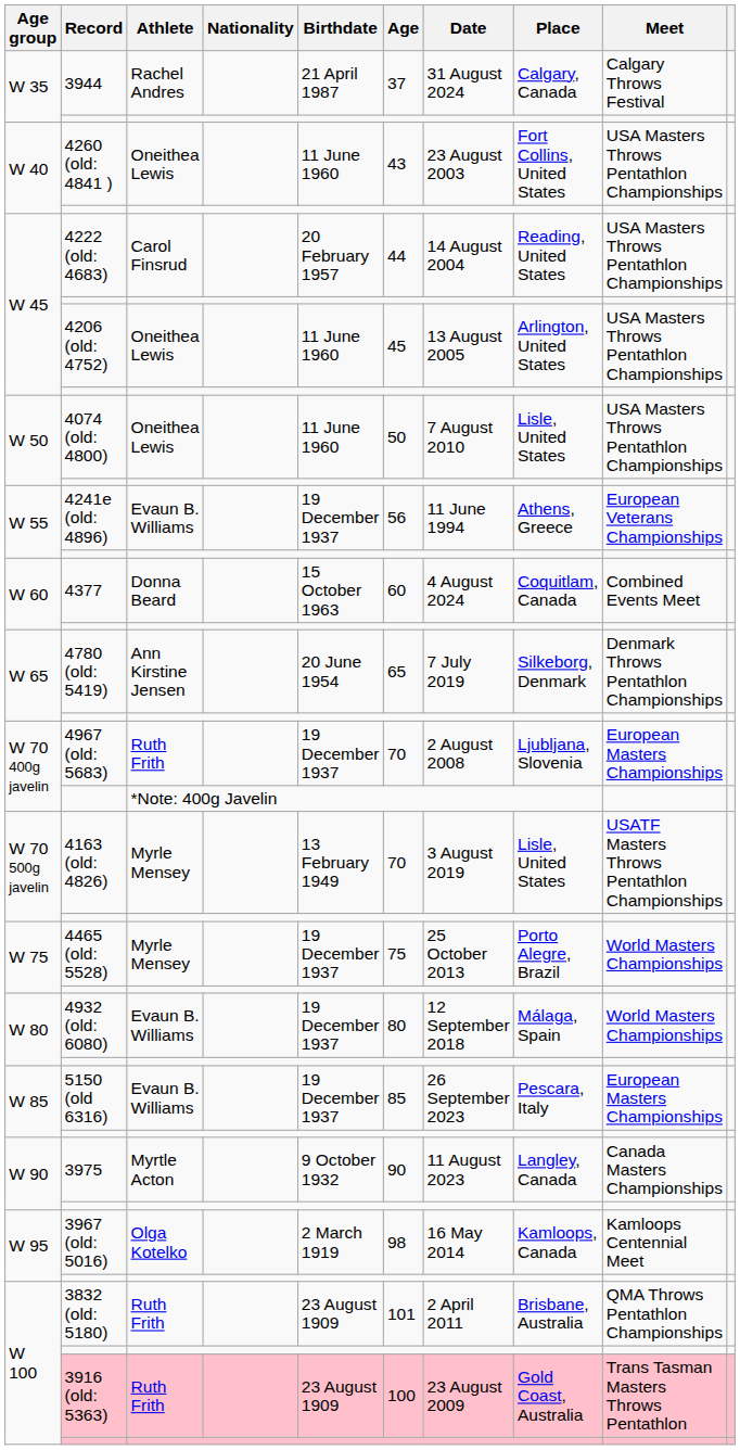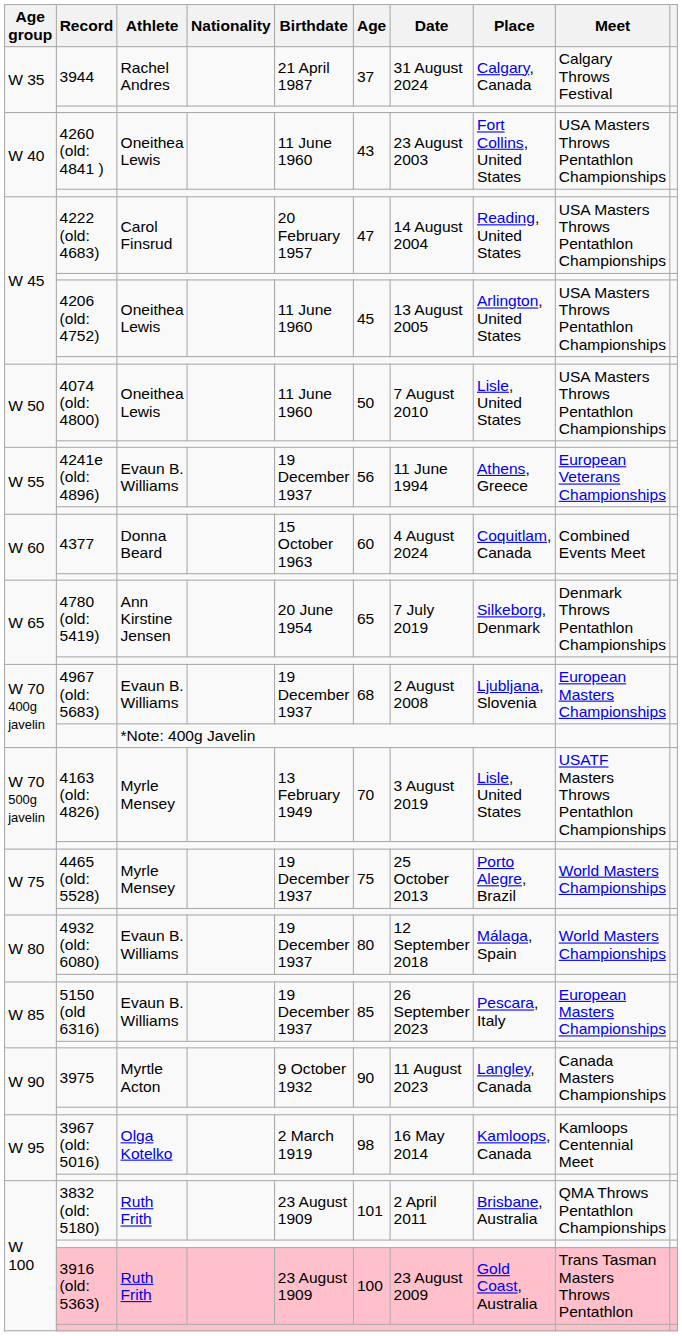 <table class="wikitable" style="font-size:90%; width: 100%;">
 <tr>
 <th>Age group</th>
 <th>Record</th>
 <th>Athlete</th>
 <th>Nationality</th>
 <th>Birthdate</th>
 <th>Age</th>
 <th>Date</th>
 <th>Place</th>
 <th>Meet</th>
 <th></th>
 </tr>
 <tr>
 <td rowspan=2>W 35</td>
 <td>3944</td>
 <td>Rachel Andres</td>
 <td></td>
 <td>21 April 1987</td>
 <td>37</td>
 <td>31 August 2024</td>
 <td><a href='#'>Calgary</a>, Canada</td>
 <td>Calgary Throws Festival</td>
 <td></td>
 </tr>
 <tr>
 <td></td>
 <td colspan=6></td>
 <td></td>
 <td></td>
 </tr>
 <tr>
 <td rowspan=2>W 40</td>
 <td>4260  (old: 4841 )</td>
 <td>Oneithea Lewis</td>
 <td></td>
 <td>11 June 1960</td>
 <td>43</td>
 <td>23 August 2003</td>
 <td><a href='#'>Fort Collins</a>, United States</td>
 <td>USA Masters Throws Pentathlon Championships</td>
 <td></td>
 </tr>
 <tr>
 <td></td>
 <td colspan=6></td>
 <td></td>
 <td></td>
 </tr>
 <tr>
 <td rowspan=4>W 45</td>
 <td>4222 (old: 4683)</td>
 <td>Carol Finsrud</td>
 <td></td>
 <td>20 February 1957</td>
-<td>44</td>
+<td>47</td>
 <td>14 August 2004</td>
 <td><a href='#'>Reading</a>, United States</td>
 <td>USA Masters Throws Pentathlon Championships</td>
 <td></td>
 </tr>
 <tr>
 <td></td>
 <td colspan=6></td>
 <td></td>
 <td></td>
 </tr>
 <tr>
 <td>4206 (old: 4752)</td>
 <td>Oneithea Lewis</td>
 <td></td>
 <td>11 June 1960</td>
 <td>45</td>
 <td>13 August 2005</td>
 <td><a href='#'>Arlington</a>, United States</td>
 <td>USA Masters Throws Pentathlon Championships</td>
 <td></td>
 </tr>
 <tr>
 <td></td>
 <td colspan=6></td>
 <td></td>
 <td></td>
 </tr>
 <tr>
 <td rowspan=2>W 50</td>
 <td>4074 (old: 4800)</td>
 <td>Oneithea Lewis</td>
 <td></td>
 <td>11 June 1960</td>
 <td>50</td>
 <td>7 August 2010</td>
 <td><a href='#'>Lisle</a>, United States</td>
 <td>USA Masters Throws Pentathlon Championships</td>
 <td></td>
 </tr>
 <tr>
 <td></td>
 <td colspan=6></td>
 <td></td>
 <td></td>
 </tr>
 <tr>
 <td rowspan=2>W 55</td>
 <td>4241e (old: 4896)</td>
 <td>Evaun B. Williams</td>
 <td></td>
 <td>19 December 1937</td>
 <td>56</td>
 <td>11 June 1994</td>
 <td><a href='#'>Athens</a>, Greece</td>
 <td><a href='#'>European Veterans Championships</a></td>
 <td></td>
 </tr>
 <tr>
 <td></td>
 <td colspan=6></td>
 <td></td>
 <td></td>
 </tr>
 <tr>
 <td rowspan=2>W 60</td>
 <td>4377</td>
 <td>Donna Beard</td>
 <td></td>
 <td>15 October 1963</td>
 <td>60</td>
 <td>4 August 2024</td>
 <td><a href='#'>Coquitlam</a>, Canada</td>
 <td>Combined Events Meet</td>
 <td></td>
 </tr>
 <tr>
 <td></td>
 <td colspan=6></td>
 <td></td>
 <td></td>
 </tr>
 <tr>
 <td rowspan=2>W 65</td>
 <td>4780 (old: 5419)</td>
 <td>Ann Kirstine Jensen</td>
 <td></td>
 <td>20 June 1954</td>
 <td>65</td>
 <td>7 July 2019</td>
 <td><a href='#'>Silkeborg</a>, Denmark</td>
 <td>Denmark Throws Pentathlon Championships</td>
 <td></td>
 </tr>
 <tr>
 <td></td>
 <td colspan=6></td>
 <td></td>
 <td></td>
 </tr>
 <tr>
 <td rowspan=2>W 70 <br><small>400g javelin</small></td>
 <td>4967 (old: 5683)</td>
-<td><a href='#'>Ruth Frith</a></td>
+<td>Evaun B. Williams</td>
 <td></td>
 <td>19 December 1937</td>
-<td>70</td>
+<td>68</td>
 <td>2 August 2008</td>
 <td><a href='#'>Ljubljana</a>, Slovenia</td>
 <td><a href='#'>European Masters Championships</a></td>
 <td></td>
 </tr>
 <tr>
 <td></td>
 <td colspan=6> *Note: 400g Javelin</td>
 <td></td>
 <td></td>
 </tr>
 <tr>
 <td rowspan=2>W 70 <br><small>500g javelin</small></td>
 <td>4163 (old: 4826)</td>
 <td>Myrle Mensey</td>
 <td></td>
 <td>13 February 1949</td>
 <td>70</td>
 <td>3 August 2019</td>
 <td><a href='#'>Lisle</a>, United States</td>
 <td><a href='#'>USATF</a> Masters Throws Pentathlon Championships</td>
 <td></td>
 </tr>
 <tr>
 <td></td>
 <td colspan=6></td>
 <td></td>
 </tr>
 <tr>
 <td rowspan=2>W 75</td>
 <td>4465 (old: 5528)</td>
 <td>Myrle Mensey</td>
 <td></td>
 <td>19 December 1937</td>
 <td>75</td>
 <td>25 October 2013</td>
 <td><a href='#'>Porto Alegre</a>, Brazil</td>
 <td><a href='#'>World Masters Championships</a></td>
 <td></td>
 </tr>
 <tr>
 <td></td>
 <td colspan=6></td>
 <td></td>
 <td></td>
 </tr>
 <tr>
 <td rowspan=2>W 80</td>
 <td>4932 (old: 6080)</td>
 <td>Evaun B. Williams</td>
 <td></td>
 <td>19 December 1937</td>
 <td>80</td>
 <td>12 September 2018</td>
 <td><a href='#'>Málaga</a>, Spain</td>
 <td><a href='#'>World Masters Championships</a></td>
 <td></td>
 </tr>
 <tr>
 <td></td>
 <td colspan=6></td>
 <td></td>
 <td></td>
 </tr>
 <tr>
 <td rowspan=2>W 85</td>
 <td>5150 (old 6316)</td>
 <td>Evaun B. Williams</td>
 <td></td>
 <td>19 December 1937</td>
 <td>85</td>
 <td>26 September 2023</td>
 <td><a href='#'>Pescara</a>, Italy</td>
 <td><a href='#'>European Masters Championships</a></td>
 <td></td>
 </tr>
 <tr>
 <td></td>
 <td colspan=6></td>
 <td></td>
 <td></td>
 </tr>
 <tr>
 <td rowspan=2>W 90</td>
 <td>3975</td>
 <td>Myrtle Acton</td>
 <td></td>
 <td>9 October 1932</td>
 <td>90</td>
 <td>11 August 2023</td>
 <td><a href='#'>Langley</a>, Canada</td>
 <td>Canada Masters Championships</td>
 <td></td>
 </tr>
 <tr>
 <td></td>
 <td colspan=6></td>
 <td></td>
 <td></td>
 </tr>
 <tr>
 <td rowspan=2>W 95</td>
 <td>3967 (old: 5016)</td>
 <td><a href='#'>Olga Kotelko</a></td>
 <td></td>
 <td>2 March 1919</td>
 <td>98</td>
 <td>16 May 2014</td>
 <td><a href='#'>Kamloops</a>, Canada</td>
 <td>Kamloops Centennial Meet</td>
 <td></td>
 </tr>
 <tr>
 <td></td>
 <td colspan=6></td>
 <td></td>
 <td></td>
 </tr>
 <tr>
 <td rowspan=4>W 100</td>
 <td>3832 (old: 5180)</td>
 <td><a href='#'>Ruth Frith</a></td>
 <td></td>
 <td>23 August 1909</td>
 <td>101</td>
 <td>2 April 2011</td>
 <td><a href='#'>Brisbane</a>, Australia</td>
 <td>QMA Throws Pentathlon Championships</td>
 <td></td>
 </tr>
 <tr>
 <td></td>
 <td colspan=6></td>
 <td></td>
 <td></td>
 </tr>
 <tr style="background:pink">
 <td>3916 (old: 5363)</td>
 <td><a href='#'>Ruth Frith</a></td>
 <td></td>
 <td>23 August 1909</td>
 <td>100</td>
 <td>23 August 2009</td>
 <td><a href='#'>Gold Coast</a>, Australia</td>
 <td>Trans Tasman Masters Throws Pentathlon</td>
 <td></td>
 </tr>
 <tr style="background:pink">
 <td></td>
 <td colspan=6></td>
 <td></td>
 <td></td>
 </tr>
 </table>
